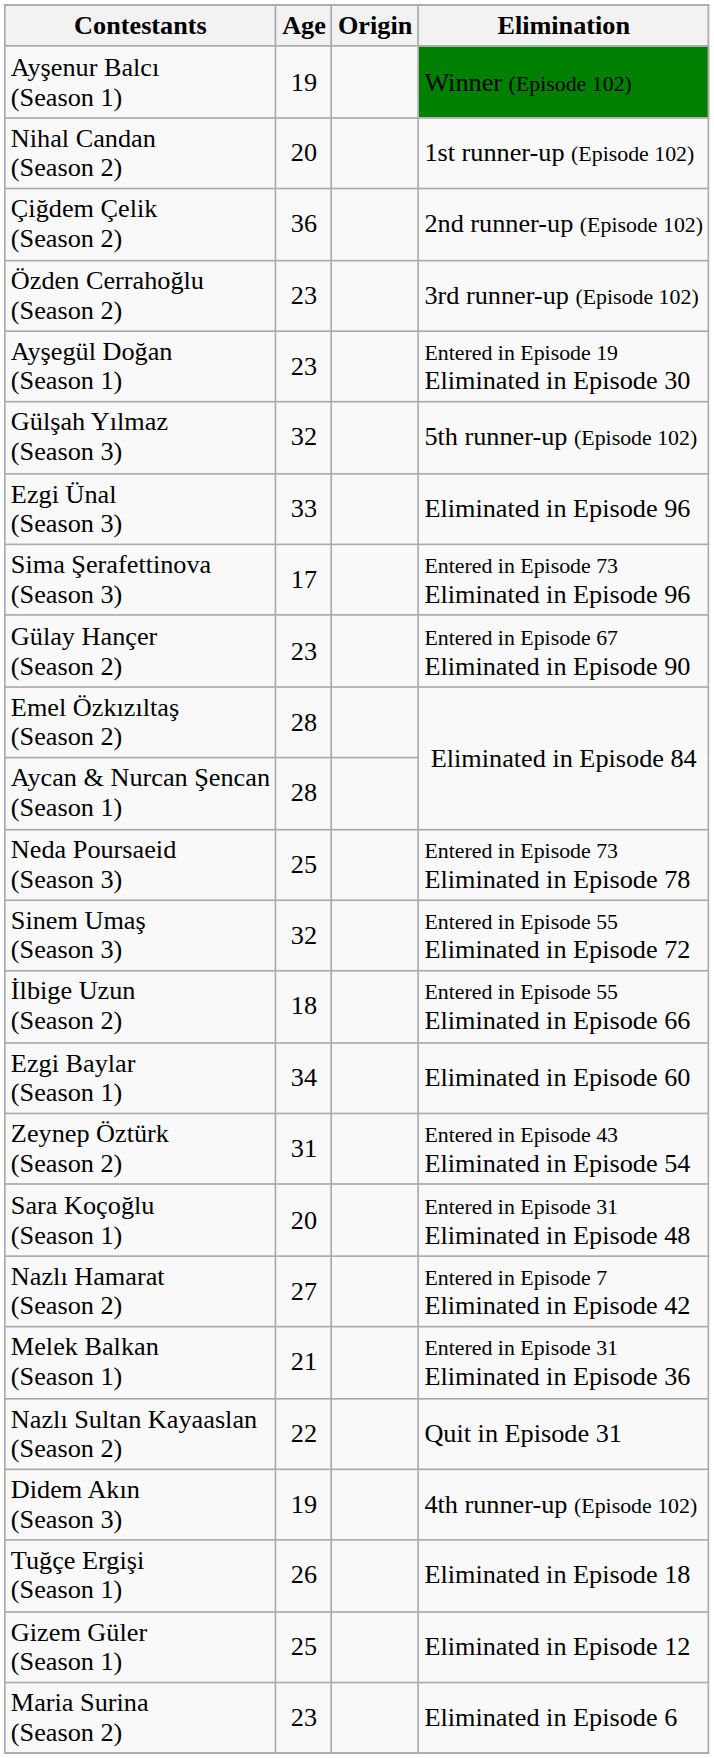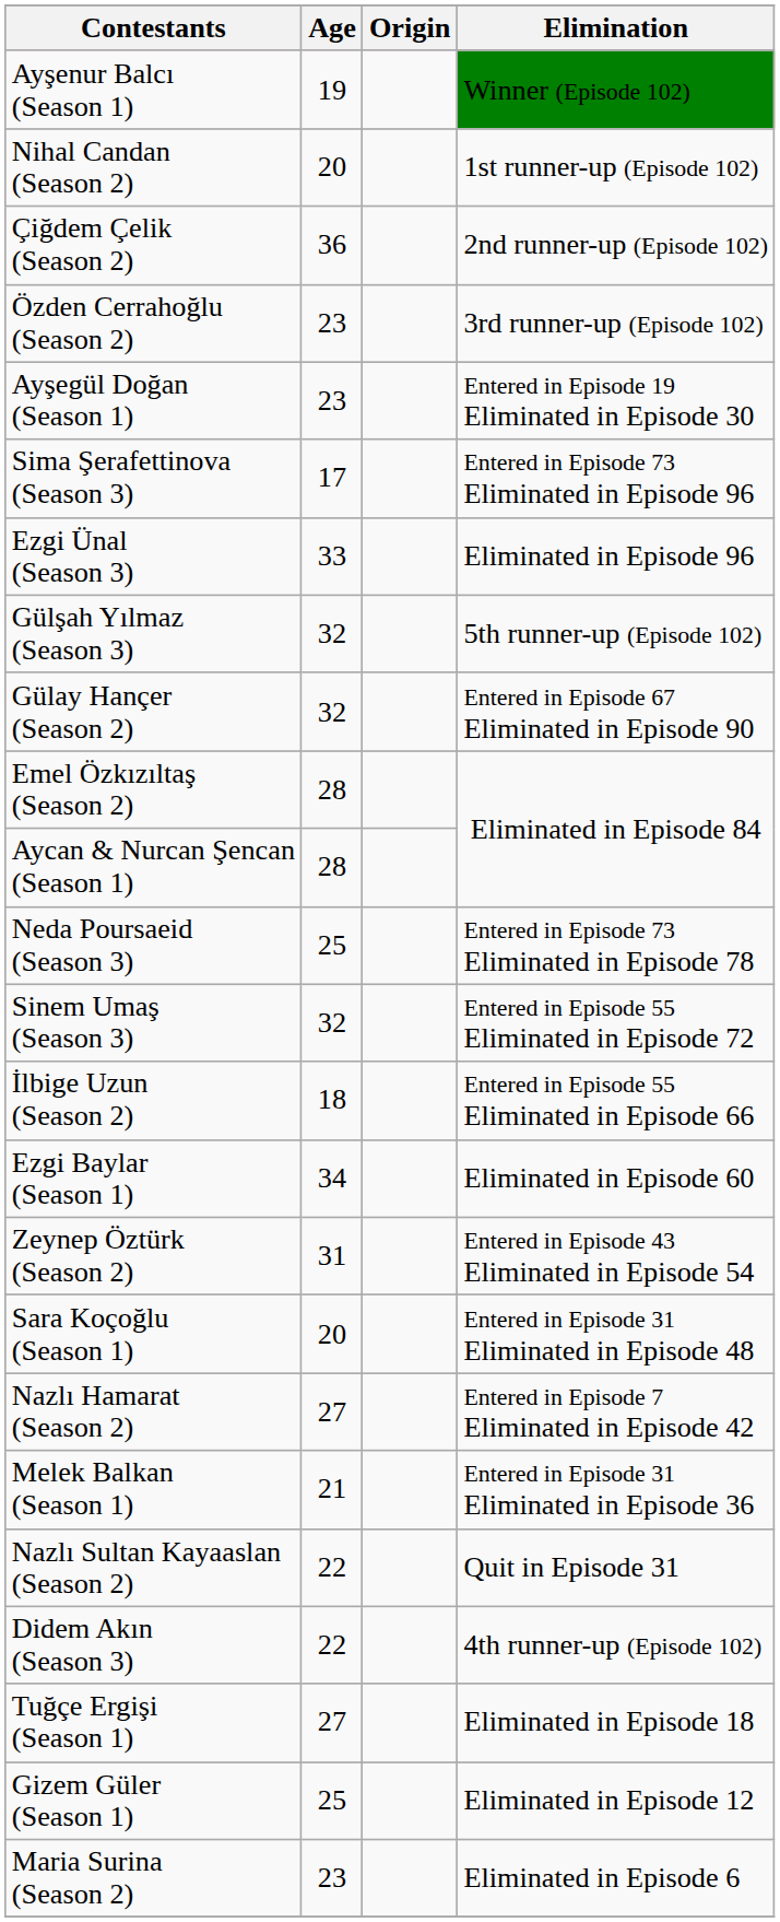 <table class="wikitable">
 <tr style="background-color:#ADD8E6">
 </tr>
 <tr style="background-color:#FFCCFF">
 <th>Contestants</th>
 <th>Age</th>
 <th>Origin</th>
 <th>Elimination</th>
 </tr>
 <tr>
 <td>Ayşenur Balcı<br>(Season 1)</td>
 <td style="text-align:center">19</td>
 <td></td>
 <td style="background:green;">Winner <small>(Episode 102)</small><br></td>
 </tr>
 <tr>
 <td>Nihal Candan<br>(Season 2)</td>
 <td style="text-align:center">20</td>
 <td></td>
 <td>1st runner-up <small>(Episode 102)</small><br></td>
 </tr>
 <tr>
 <td>Çiğdem Çelik<br>(Season 2)</td>
 <td style="text-align:center">36</td>
 <td></td>
 <td>2nd runner-up <small>(Episode 102)</small><br></td>
 </tr>
 <tr>
 <td>Özden Cerrahoğlu<br>(Season 2)</td>
 <td style="text-align:center">23</td>
 <td></td>
 <td>3rd runner-up <small>(Episode 102)</small><br></td>
 </tr>
 <tr>
 <td>Ayşegül Doğan<br>(Season 1)</td>
 <td style="text-align:center">23</td>
 <td></td>
 <td><small>Entered in Episode 19</small><br> Eliminated in Episode 30</td>
 </tr>
 <tr>
-<td>Gülşah Yılmaz<br>(Season 3)</td>
-<td style="text-align:center">32</td>
+<td>Sima Şerafettinova<br>(Season 3)</td>
+<td style="text-align:center">17</td>
 <td></td>
-<td>5th runner-up <small>(Episode 102)</small><br></td>
+<td><small>Entered in Episode 73</small><br> Eliminated in Episode 96</td>
 </tr>
 <tr>
 <td>Ezgi Ünal<br>(Season 3)</td>
 <td style="text-align:center">33</td>
 <td></td>
 <td>Eliminated in Episode 96</td>
 </tr>
 <tr>
-<td>Sima Şerafettinova<br>(Season 3)</td>
-<td style="text-align:center">17</td>
+<td>Gülşah Yılmaz<br>(Season 3)</td>
+<td style="text-align:center">32</td>
 <td></td>
-<td><small>Entered in Episode 73</small><br> Eliminated in Episode 96</td>
+<td>5th runner-up <small>(Episode 102)</small><br></td>
 </tr>
 <tr>
 <td>Gülay Hançer<br>(Season 2)</td>
-<td style="text-align:center">23</td>
+<td style="text-align:center">32</td>
 <td></td>
 <td><small>Entered in Episode 67</small><br> Eliminated in Episode 90</td>
 </tr>
 <tr>
 <td>Emel Özkızıltaş<br>(Season 2)</td>
 <td style="text-align:center">28</td>
 <td></td>
 <td style="text-align:center" rowspan="2">Eliminated in Episode 84</td>
 </tr>
 <tr>
 <td>Aycan & Nurcan Şencan<br>(Season 1)</td>
 <td style="text-align:center">28</td>
 <td></td>
 </tr>
 <tr>
 <td>Neda Poursaeid<br>(Season 3)</td>
 <td style="text-align:center">25</td>
 <td></td>
 <td><small>Entered in Episode 73</small><br> Eliminated in Episode 78</td>
 </tr>
 <tr>
 <td>Sinem Umaş<br>(Season 3)</td>
 <td style="text-align:center">32</td>
 <td></td>
 <td><small>Entered in Episode 55</small><br> Eliminated in Episode 72</td>
 </tr>
 <tr>
 <td>İlbige Uzun<br>(Season 2)</td>
 <td style="text-align:center">18</td>
 <td></td>
 <td><small>Entered in Episode 55</small><br> Eliminated in Episode 66</td>
 </tr>
 <tr>
 <td>Ezgi Baylar<br>(Season 1)</td>
 <td style="text-align:center">34</td>
 <td></td>
 <td>Eliminated in Episode 60</td>
 </tr>
 <tr>
 <td>Zeynep Öztürk<br>(Season 2)</td>
 <td style="text-align:center">31</td>
 <td></td>
 <td><small>Entered in Episode 43</small><br> Eliminated in Episode 54</td>
 </tr>
 <tr>
 <td>Sara Koçoğlu<br>(Season 1)</td>
 <td style="text-align:center">20</td>
 <td></td>
 <td><small>Entered in Episode 31</small><br> Eliminated in Episode 48</td>
 </tr>
 <tr>
 <td>Nazlı Hamarat<br>(Season 2)</td>
 <td style="text-align:center">27</td>
 <td></td>
 <td><small>Entered in Episode 7</small><br> Eliminated in Episode 42</td>
 </tr>
 <tr>
 <td>Melek Balkan<br>(Season 1)</td>
 <td style="text-align:center">21</td>
 <td></td>
 <td><small>Entered in Episode 31</small><br> Eliminated in Episode 36</td>
 </tr>
 <tr>
 <td>Nazlı Sultan Kayaaslan<br>(Season 2)</td>
 <td style="text-align:center">22</td>
 <td></td>
 <td>Quit in Episode 31</td>
 </tr>
 <tr>
 <td>Didem Akın<br>(Season 3)</td>
-<td style="text-align:center">19</td>
+<td style="text-align:center">22</td>
 <td></td>
 <td>4th runner-up <small>(Episode 102)</small><br></td>
 </tr>
 <tr>
 <td>Tuğçe Ergişi<br>(Season 1)</td>
-<td style="text-align:center">26</td>
+<td style="text-align:center">27</td>
 <td></td>
 <td>Eliminated in Episode 18</td>
 </tr>
 <tr>
 <td>Gizem Güler<br>(Season 1)</td>
 <td style="text-align:center">25</td>
 <td></td>
 <td>Eliminated in Episode 12</td>
 </tr>
 <tr>
 <td>Maria Surina<br>(Season 2)</td>
 <td style="text-align:center">23</td>
 <td></td>
 <td>Eliminated in Episode 6</td>
 </tr>
 <tr>
 </tr>
 </table>
